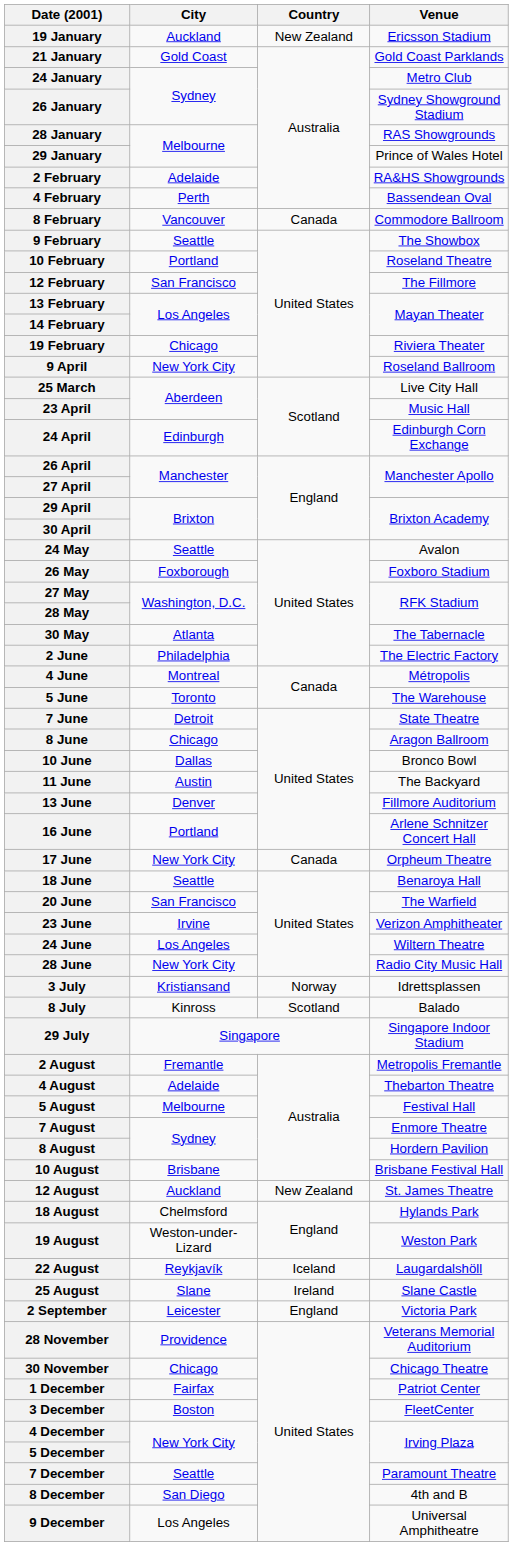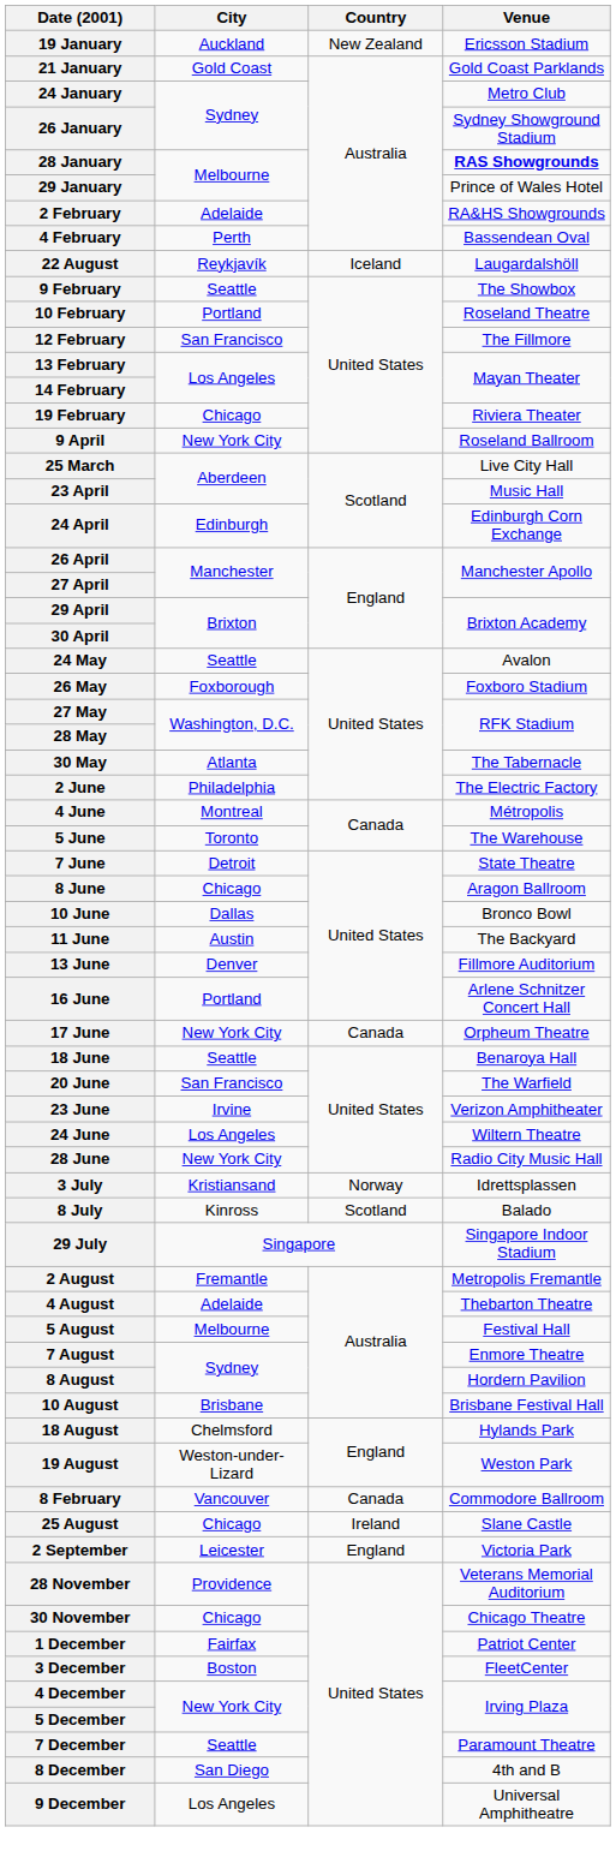 <table class="wikitable plainrowheaders" style="text-align:center;">
 <tr>
 <th scope="col" style="width:20.4em;">Date (2001)</th>
 <th scope="col" style="width:20.4em;">City</th>
 <th scope="col" style="width:20.4em;">Country</th>
 <th scope="col" style="width:20.4em;">Venue</th>
 </tr>
 <tr>
 <th scope="row" style="text-align:center;">19 January</th>
 <td><a href='#'>Auckland</a></td>
 <td>New Zealand</td>
 <td><a href='#'>Ericsson Stadium</a></td>
 </tr>
 <tr>
 <th scope="row" style="text-align:center;">21 January</th>
 <td><a href='#'>Gold Coast</a></td>
 <td rowspan="7">Australia</td>
 <td><a href='#'>Gold Coast Parklands</a></td>
 </tr>
 <tr>
 <th scope="row" style="text-align:center;">24 January</th>
 <td rowspan="2"><a href='#'>Sydney</a></td>
 <td><a href='#'>Metro Club</a></td>
 </tr>
 <tr>
 <th scope="row" style="text-align:center;">26 January</th>
 <td><a href='#'>Sydney Showground Stadium</a></td>
 </tr>
 <tr>
 <th scope="row" style="text-align:center;">28 January</th>
 <td rowspan="2"><a href='#'>Melbourne</a></td>
-<td><a href='#'>RAS Showgrounds</a></td>
+<td><strong><a href='#'>RAS Showgrounds</a></strong></td>
 </tr>
 <tr>
 <th scope="row" style="text-align:center;">29 January</th>
 <td>Prince of Wales Hotel</td>
 </tr>
 <tr>
 <th scope="row" style="text-align:center;">2 February</th>
 <td><a href='#'>Adelaide</a></td>
 <td><a href='#'>RA&HS Showgrounds</a></td>
 </tr>
 <tr>
 <th scope="row" style="text-align:center;">4 February</th>
 <td><a href='#'>Perth</a></td>
 <td><a href='#'>Bassendean Oval</a></td>
 </tr>
 <tr>
-<th scope="row" style="text-align:center;">8 February</th>
-<td><a href='#'>Vancouver</a></td>
-<td>Canada</td>
-<td><a href='#'>Commodore Ballroom</a></td>
+<th scope="row" style="text-align:center;">22 August</th>
+<td><a href='#'>Reykjavík</a></td>
+<td>Iceland</td>
+<td><a href='#'>Laugardalshöll</a></td>
 </tr>
 <tr>
 <th scope="row" style="text-align:center;">9 February</th>
 <td><a href='#'>Seattle</a></td>
 <td rowspan="7">United States</td>
 <td><a href='#'>The Showbox</a></td>
 </tr>
 <tr>
 <th scope="row" style="text-align:center;">10 February</th>
 <td><a href='#'>Portland</a></td>
 <td><a href='#'>Roseland Theatre</a></td>
 </tr>
 <tr>
 <th scope="row" style="text-align:center;">12 February</th>
 <td><a href='#'>San Francisco</a></td>
 <td><a href='#'>The Fillmore</a></td>
 </tr>
 <tr>
 <th scope="row" style="text-align:center;">13 February</th>
 <td rowspan="2"><a href='#'>Los Angeles</a></td>
 <td rowspan="2"><a href='#'>Mayan Theater</a></td>
 </tr>
 <tr>
 <th scope="row" style="text-align:center;">14 February</th>
 </tr>
 <tr>
 <th scope="row" style="text-align:center;">19 February</th>
 <td><a href='#'>Chicago</a></td>
 <td><a href='#'>Riviera Theater</a></td>
 </tr>
 <tr>
 <th scope="row" style="text-align:center;">9 April</th>
 <td><a href='#'>New York City</a></td>
 <td><a href='#'>Roseland Ballroom</a></td>
 </tr>
 <tr>
 <th scope="row" style="text-align:center;">25 March</th>
 <td rowspan="2"><a href='#'>Aberdeen</a></td>
 <td rowspan="3">Scotland</td>
 <td>Live City Hall</td>
 </tr>
 <tr>
 <th scope="row" style="text-align:center;">23 April</th>
 <td><a href='#'>Music Hall</a></td>
 </tr>
 <tr>
 <th scope="row" style="text-align:center;">24 April</th>
 <td><a href='#'>Edinburgh</a></td>
 <td><a href='#'>Edinburgh Corn Exchange</a></td>
 </tr>
 <tr>
 <th scope="row" style="text-align:center;">26 April</th>
 <td rowspan="2"><a href='#'>Manchester</a></td>
 <td rowspan="4">England</td>
 <td rowspan="2"><a href='#'>Manchester Apollo</a></td>
 </tr>
 <tr>
 <th scope="row" style="text-align:center;">27 April</th>
 </tr>
 <tr>
 <th scope="row" style="text-align:center;">29 April</th>
 <td rowspan="2"><a href='#'>Brixton</a></td>
 <td rowspan="2"><a href='#'>Brixton Academy</a></td>
 </tr>
 <tr>
 <th scope="row" style="text-align:center;">30 April</th>
 </tr>
 <tr>
 <th scope="row" style="text-align:center;">24 May</th>
 <td><a href='#'>Seattle</a></td>
 <td rowspan="6">United States</td>
 <td>Avalon</td>
 </tr>
 <tr>
 <th scope="row" style="text-align:center;">26 May</th>
 <td><a href='#'>Foxborough</a></td>
 <td><a href='#'>Foxboro Stadium</a></td>
 </tr>
 <tr>
 <th scope="row" style="text-align:center;">27 May</th>
 <td rowspan="2"><a href='#'>Washington, D.C.</a></td>
 <td rowspan="2"><a href='#'>RFK Stadium</a></td>
 </tr>
 <tr>
 <th scope="row" style="text-align:center;">28 May</th>
 </tr>
 <tr>
 <th scope="row" style="text-align:center;">30 May</th>
 <td><a href='#'>Atlanta</a></td>
 <td><a href='#'>The Tabernacle</a></td>
 </tr>
 <tr>
 <th scope="row" style="text-align:center;">2 June</th>
 <td><a href='#'>Philadelphia</a></td>
 <td><a href='#'>The Electric Factory</a></td>
 </tr>
 <tr>
 <th scope="row" style="text-align:center;">4 June</th>
 <td><a href='#'>Montreal</a></td>
 <td rowspan="2">Canada</td>
 <td><a href='#'>Métropolis</a></td>
 </tr>
 <tr>
 <th scope="row" style="text-align:center;">5 June</th>
 <td><a href='#'>Toronto</a></td>
 <td><a href='#'>The Warehouse</a></td>
 </tr>
 <tr>
 <th scope="row" style="text-align:center;">7 June</th>
 <td><a href='#'>Detroit</a></td>
 <td rowspan="6">United States</td>
 <td><a href='#'>State Theatre</a></td>
 </tr>
 <tr>
 <th scope="row" style="text-align:center;">8 June</th>
 <td><a href='#'>Chicago</a></td>
 <td><a href='#'>Aragon Ballroom</a></td>
 </tr>
 <tr>
 <th scope="row" style="text-align:center;">10 June</th>
 <td><a href='#'>Dallas</a></td>
 <td>Bronco Bowl</td>
 </tr>
 <tr>
 <th scope="row" style="text-align:center;">11 June</th>
 <td><a href='#'>Austin</a></td>
 <td>The Backyard</td>
 </tr>
 <tr>
 <th scope="row" style="text-align:center;">13 June</th>
 <td><a href='#'>Denver</a></td>
 <td><a href='#'>Fillmore Auditorium</a></td>
 </tr>
 <tr>
 <th scope="row" style="text-align:center;">16 June</th>
 <td><a href='#'>Portland</a></td>
 <td><a href='#'>Arlene Schnitzer Concert Hall</a></td>
 </tr>
 <tr>
 <th scope="row" style="text-align:center;">17 June</th>
 <td><a href='#'>New York City</a></td>
 <td>Canada</td>
 <td><a href='#'>Orpheum Theatre</a></td>
 </tr>
 <tr>
 <th scope="row" style="text-align:center;">18 June</th>
 <td><a href='#'>Seattle</a></td>
 <td rowspan="5">United States</td>
 <td><a href='#'>Benaroya Hall</a></td>
 </tr>
 <tr>
 <th scope="row" style="text-align:center;">20 June</th>
 <td><a href='#'>San Francisco</a></td>
 <td><a href='#'>The Warfield</a></td>
 </tr>
 <tr>
 <th scope="row" style="text-align:center;">23 June</th>
 <td><a href='#'>Irvine</a></td>
 <td><a href='#'>Verizon Amphitheater</a></td>
 </tr>
 <tr>
 <th scope="row" style="text-align:center;">24 June</th>
 <td><a href='#'>Los Angeles</a></td>
 <td><a href='#'>Wiltern Theatre</a></td>
 </tr>
 <tr>
 <th scope="row" style="text-align:center;">28 June</th>
 <td><a href='#'>New York City</a></td>
 <td><a href='#'>Radio City Music Hall</a></td>
 </tr>
 <tr>
 <th scope="row" style="text-align:center;">3 July</th>
 <td><a href='#'>Kristiansand</a></td>
 <td>Norway</td>
 <td>Idrettsplassen</td>
 </tr>
 <tr>
 <th scope="row" style="text-align:center;">8 July</th>
 <td>Kinross</td>
 <td>Scotland</td>
 <td>Balado</td>
 </tr>
 <tr>
 <th scope="row" style="text-align:center;">29 July</th>
 <td colspan="2"><a href='#'>Singapore</a></td>
 <td><a href='#'>Singapore Indoor Stadium</a></td>
 </tr>
 <tr>
 <th scope="row" style="text-align:center;">2 August</th>
 <td><a href='#'>Fremantle</a></td>
 <td rowspan="6">Australia</td>
 <td><a href='#'>Metropolis Fremantle</a></td>
 </tr>
 <tr>
 <th scope="row" style="text-align:center;">4 August</th>
 <td><a href='#'>Adelaide</a></td>
 <td><a href='#'>Thebarton Theatre</a></td>
 </tr>
 <tr>
 <th scope="row" style="text-align:center;">5 August</th>
 <td><a href='#'>Melbourne</a></td>
 <td><a href='#'>Festival Hall</a></td>
 </tr>
 <tr>
 <th scope="row" style="text-align:center;">7 August</th>
 <td rowspan="2"><a href='#'>Sydney</a></td>
 <td><a href='#'>Enmore Theatre</a></td>
 </tr>
 <tr>
 <th scope="row" style="text-align:center;">8 August</th>
 <td><a href='#'>Hordern Pavilion</a></td>
 </tr>
 <tr>
 <th scope="row" style="text-align:center;">10 August</th>
 <td><a href='#'>Brisbane</a></td>
 <td><a href='#'>Brisbane Festival Hall</a></td>
 </tr>
 <tr>
-<th scope="row" style="text-align:center;">12 August</th>
-<td><a href='#'>Auckland</a></td>
-<td>New Zealand</td>
-<td><a href='#'>St. James Theatre</a></td>
-</tr>
-<tr>
 <th scope="row" style="text-align:center;">18 August</th>
 <td>Chelmsford</td>
 <td rowspan="2">England</td>
 <td><a href='#'>Hylands Park</a></td>
 </tr>
 <tr>
 <th scope="row" style="text-align:center;">19 August</th>
 <td>Weston-under-Lizard</td>
 <td><a href='#'>Weston Park</a></td>
 </tr>
 <tr>
-<th scope="row" style="text-align:center;">22 August</th>
-<td><a href='#'>Reykjavík</a></td>
-<td>Iceland</td>
-<td><a href='#'>Laugardalshöll</a></td>
+<th scope="row" style="text-align:center;">8 February</th>
+<td><a href='#'>Vancouver</a></td>
+<td>Canada</td>
+<td><a href='#'>Commodore Ballroom</a></td>
 </tr>
 <tr>
 <th scope="row" style="text-align:center;">25 August</th>
-<td><a href='#'>Slane</a></td>
+<td><a href='#'>Chicago</a></td>
 <td>Ireland</td>
 <td><a href='#'>Slane Castle</a></td>
 </tr>
 <tr>
 <th scope="row" style="text-align:center;">2 September</th>
 <td><a href='#'>Leicester</a></td>
 <td>England</td>
 <td><a href='#'>Victoria Park</a></td>
 </tr>
 <tr>
 <th scope="row" style="text-align:center;">28 November</th>
 <td><a href='#'>Providence</a></td>
 <td rowspan="9">United States</td>
 <td><a href='#'>Veterans Memorial Auditorium</a></td>
 </tr>
 <tr>
 <th scope="row" style="text-align:center;">30 November</th>
 <td><a href='#'>Chicago</a></td>
 <td><a href='#'>Chicago Theatre</a></td>
 </tr>
 <tr>
 <th scope="row" style="text-align:center;">1 December</th>
 <td><a href='#'>Fairfax</a></td>
 <td><a href='#'>Patriot Center</a></td>
 </tr>
 <tr>
 <th scope="row" style="text-align:center;">3 December</th>
 <td><a href='#'>Boston</a></td>
 <td><a href='#'>FleetCenter</a></td>
 </tr>
 <tr>
 <th scope="row" style="text-align:center;">4 December</th>
 <td rowspan="2"><a href='#'>New York City</a></td>
 <td rowspan="2"><a href='#'>Irving Plaza</a></td>
 </tr>
 <tr>
 <th scope="row" style="text-align:center;">5 December</th>
 </tr>
 <tr>
 <th scope="row" style="text-align:center;">7 December</th>
 <td><a href='#'>Seattle</a></td>
 <td><a href='#'>Paramount Theatre</a></td>
 </tr>
 <tr>
 <th scope="row" style="text-align:center;">8 December</th>
 <td><a href='#'>San Diego</a></td>
 <td>4th and B</td>
 </tr>
 <tr>
 <th scope="row" style="text-align:center;">9 December</th>
 <td>Los Angeles</td>
 <td>Universal Amphitheatre</td>
 </tr>
 </table>
